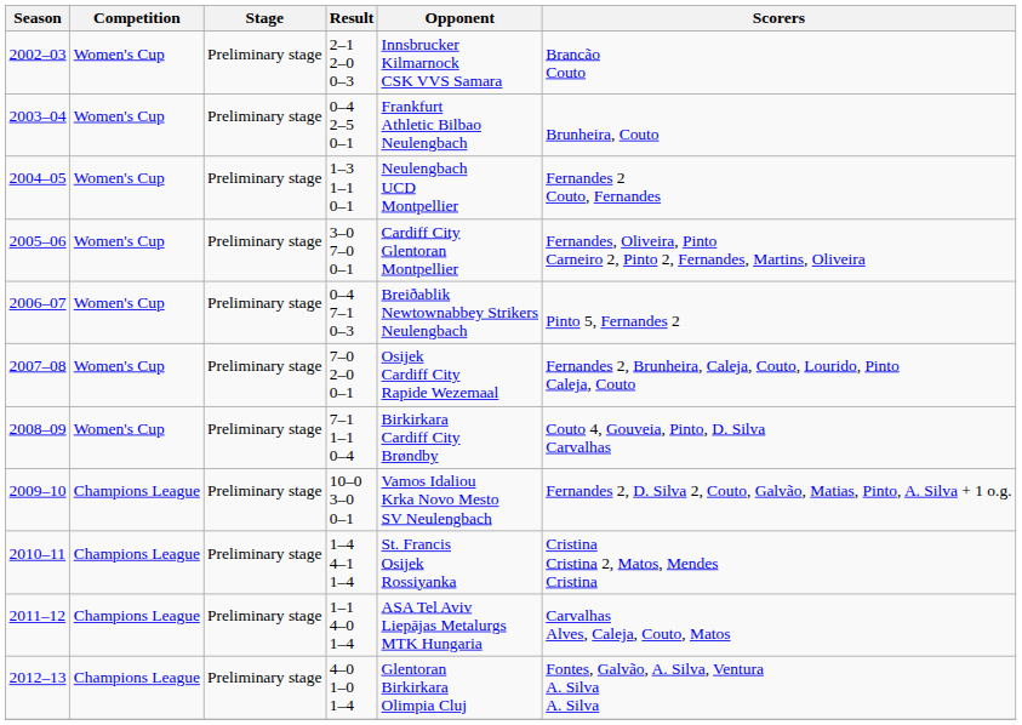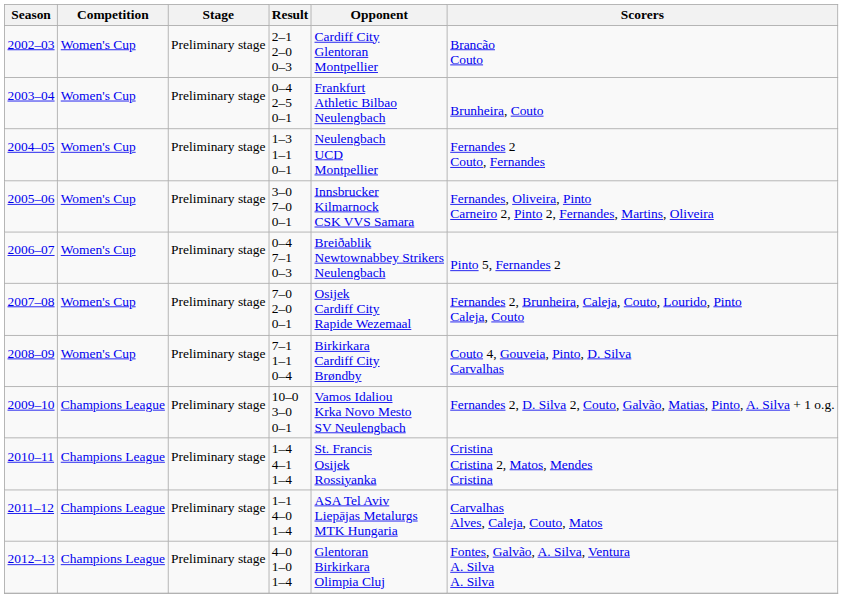 <table class="wikitable">
 <tr>
 <th>Season</th>
 <th>Competition</th>
 <th>Stage</th>
 <th>Result</th>
 <th>Opponent</th>
 <th>Scorers</th>
 </tr>
 <tr>
 <td><a href='#'>2002–03</a><br><br></td>
 <td><a href='#'>Women's Cup</a><br><br></td>
 <td>Preliminary stage<br><br></td>
 <td>2–1<br>2–0<br>0–3</td>
-<td> <a href='#'>Innsbrucker</a><br> <a href='#'>Kilmarnock</a><br> <a href='#'>CSK VVS Samara</a></td>
+<td> <a href='#'>Cardiff City</a><br> <a href='#'>Glentoran</a><br> <a href='#'>Montpellier</a></td>
 <td><a href='#'>Brancão</a><br><a href='#'>Couto</a><br></td>
 </tr>
 <tr>
 <td><a href='#'>2003–04</a><br><br></td>
 <td><a href='#'>Women's Cup</a><br><br></td>
 <td>Preliminary stage<br><br></td>
 <td>0–4<br>2–5<br>0–1</td>
 <td> <a href='#'>Frankfurt</a><br> <a href='#'>Athletic Bilbao</a><br> <a href='#'>Neulengbach</a></td>
 <td><br><a href='#'>Brunheira</a>, <a href='#'>Couto</a><br></td>
 </tr>
 <tr>
 <td><a href='#'>2004–05</a><br><br></td>
 <td><a href='#'>Women's Cup</a><br><br></td>
 <td>Preliminary stage<br><br></td>
 <td>1–3<br>1–1<br>0–1</td>
 <td> <a href='#'>Neulengbach</a><br> <a href='#'>UCD</a><br> <a href='#'>Montpellier</a></td>
 <td><a href='#'>Fernandes</a> 2<br><a href='#'>Couto</a>, <a href='#'>Fernandes</a><br></td>
 </tr>
 <tr>
 <td><a href='#'>2005–06</a><br><br></td>
 <td><a href='#'>Women's Cup</a><br><br></td>
 <td>Preliminary stage<br><br></td>
 <td>3–0<br>7–0<br>0–1</td>
-<td> <a href='#'>Cardiff City</a><br> <a href='#'>Glentoran</a><br> <a href='#'>Montpellier</a></td>
+<td> <a href='#'>Innsbrucker</a><br> <a href='#'>Kilmarnock</a><br> <a href='#'>CSK VVS Samara</a></td>
 <td><a href='#'>Fernandes</a>, <a href='#'>Oliveira</a>, <a href='#'>Pinto</a><br><a href='#'>Carneiro</a> 2, <a href='#'>Pinto</a> 2, <a href='#'>Fernandes</a>, <a href='#'>Martins</a>, <a href='#'>Oliveira</a><br></td>
 </tr>
 <tr>
 <td><a href='#'>2006–07</a><br><br></td>
 <td><a href='#'>Women's Cup</a><br><br></td>
 <td>Preliminary stage<br><br></td>
 <td>0–4<br>7–1<br>0–3</td>
 <td> <a href='#'>Breiðablik</a><br> <a href='#'>Newtownabbey Strikers</a><br> <a href='#'>Neulengbach</a></td>
 <td><br><a href='#'>Pinto</a> 5, <a href='#'>Fernandes</a> 2<br></td>
 </tr>
 <tr>
 <td><a href='#'>2007–08</a><br><br></td>
 <td><a href='#'>Women's Cup</a><br><br></td>
 <td>Preliminary stage<br><br></td>
 <td>7–0<br>2–0<br>0–1</td>
 <td> <a href='#'>Osijek</a><br> <a href='#'>Cardiff City</a><br> <a href='#'>Rapide Wezemaal</a></td>
 <td><a href='#'>Fernandes</a> 2, <a href='#'>Brunheira</a>, <a href='#'>Caleja</a>, <a href='#'>Couto</a>, <a href='#'>Lourido</a>, <a href='#'>Pinto</a><br><a href='#'>Caleja</a>, <a href='#'>Couto</a><br></td>
 </tr>
 <tr>
 <td><a href='#'>2008–09</a><br><br></td>
 <td><a href='#'>Women's Cup</a><br><br></td>
 <td>Preliminary stage<br><br></td>
 <td>7–1<br>1–1<br>0–4</td>
 <td> <a href='#'>Birkirkara</a><br> <a href='#'>Cardiff City</a><br> <a href='#'>Brøndby</a></td>
 <td><a href='#'>Couto</a> 4, <a href='#'>Gouveia</a>, <a href='#'>Pinto</a>, <a href='#'>D. Silva</a><br><a href='#'>Carvalhas</a><br></td>
 </tr>
 <tr>
 <td><a href='#'>2009–10</a><br><br></td>
 <td><a href='#'>Champions League</a><br><br></td>
 <td>Preliminary stage<br><br></td>
 <td>10–0<br>3–0<br>0–1</td>
 <td> <a href='#'>Vamos Idaliou</a><br> <a href='#'>Krka Novo Mesto</a><br> <a href='#'>SV Neulengbach</a></td>
 <td><a href='#'>Fernandes</a> 2, <a href='#'>D. Silva</a> 2, <a href='#'>Couto</a>, <a href='#'>Galvão</a>, <a href='#'>Matias</a>, <a href='#'>Pinto</a>, <a href='#'>A. Silva</a> + 1 o.g.<br><br></td>
 </tr>
 <tr>
 <td><a href='#'>2010–11</a><br><br></td>
 <td><a href='#'>Champions League</a><br><br></td>
 <td>Preliminary stage<br><br></td>
 <td>1–4<br>4–1<br>1–4</td>
 <td> <a href='#'>St. Francis</a><br> <a href='#'>Osijek</a><br> <a href='#'>Rossiyanka</a></td>
 <td><a href='#'>Cristina</a><br><a href='#'>Cristina</a> 2, <a href='#'>Matos</a>, <a href='#'>Mendes</a><br><a href='#'>Cristina</a></td>
 </tr>
 <tr>
 <td><a href='#'>2011–12</a><br><br></td>
 <td><a href='#'>Champions League</a><br><br></td>
 <td>Preliminary stage<br><br></td>
 <td>1–1<br>4–0<br>1–4</td>
 <td> <a href='#'>ASA Tel Aviv</a><br> <a href='#'>Liepājas Metalurgs</a><br> <a href='#'>MTK Hungaria</a></td>
 <td><a href='#'>Carvalhas</a><br><a href='#'>Alves</a>, <a href='#'>Caleja</a>, <a href='#'>Couto</a>, <a href='#'>Matos</a><br></td>
 </tr>
 <tr>
 <td><a href='#'>2012–13</a><br><br></td>
 <td><a href='#'>Champions League</a><br><br></td>
 <td>Preliminary stage<br><br></td>
 <td>4–0<br>1–0<br>1–4</td>
 <td> <a href='#'>Glentoran</a><br> <a href='#'>Birkirkara</a><br> <a href='#'>Olimpia Cluj</a></td>
 <td><a href='#'>Fontes</a>, <a href='#'>Galvão</a>, <a href='#'>A. Silva</a>, <a href='#'>Ventura</a><br><a href='#'>A. Silva</a><br><a href='#'>A. Silva</a></td>
 </tr>
 <tr>
 </tr>
 </table>
